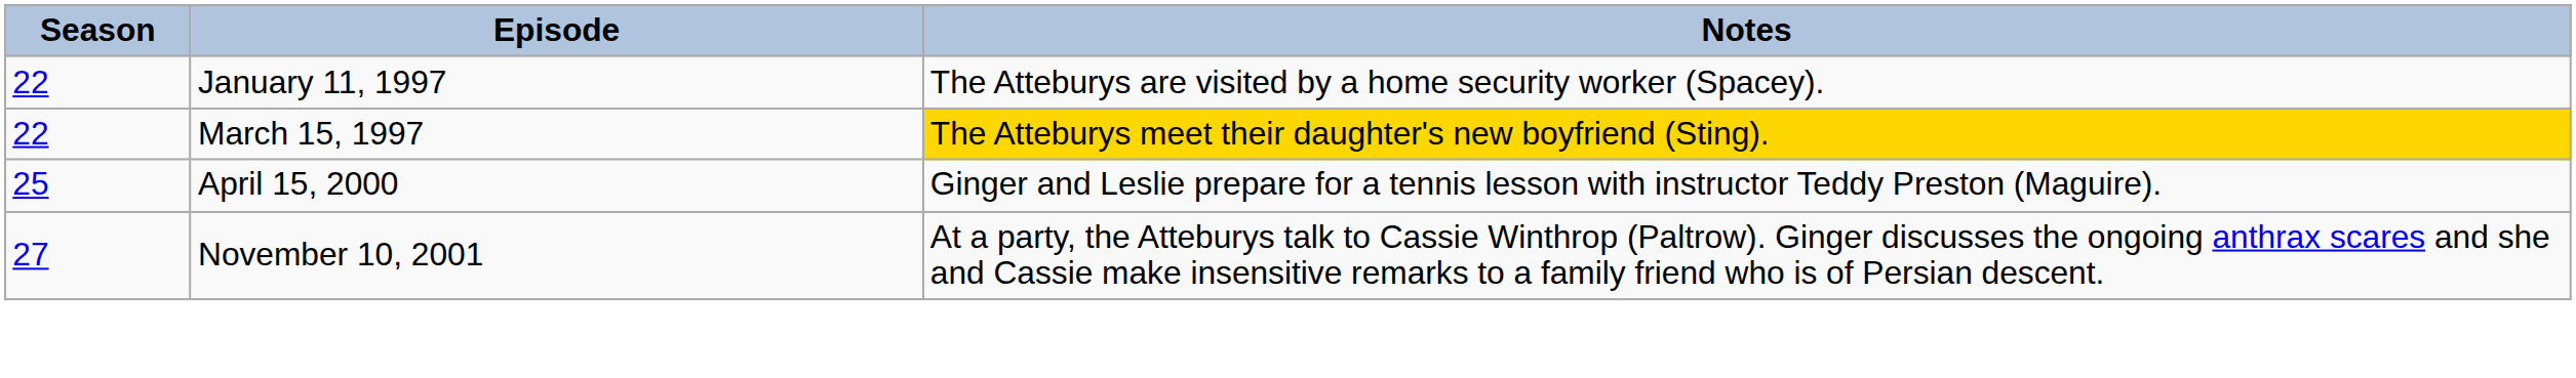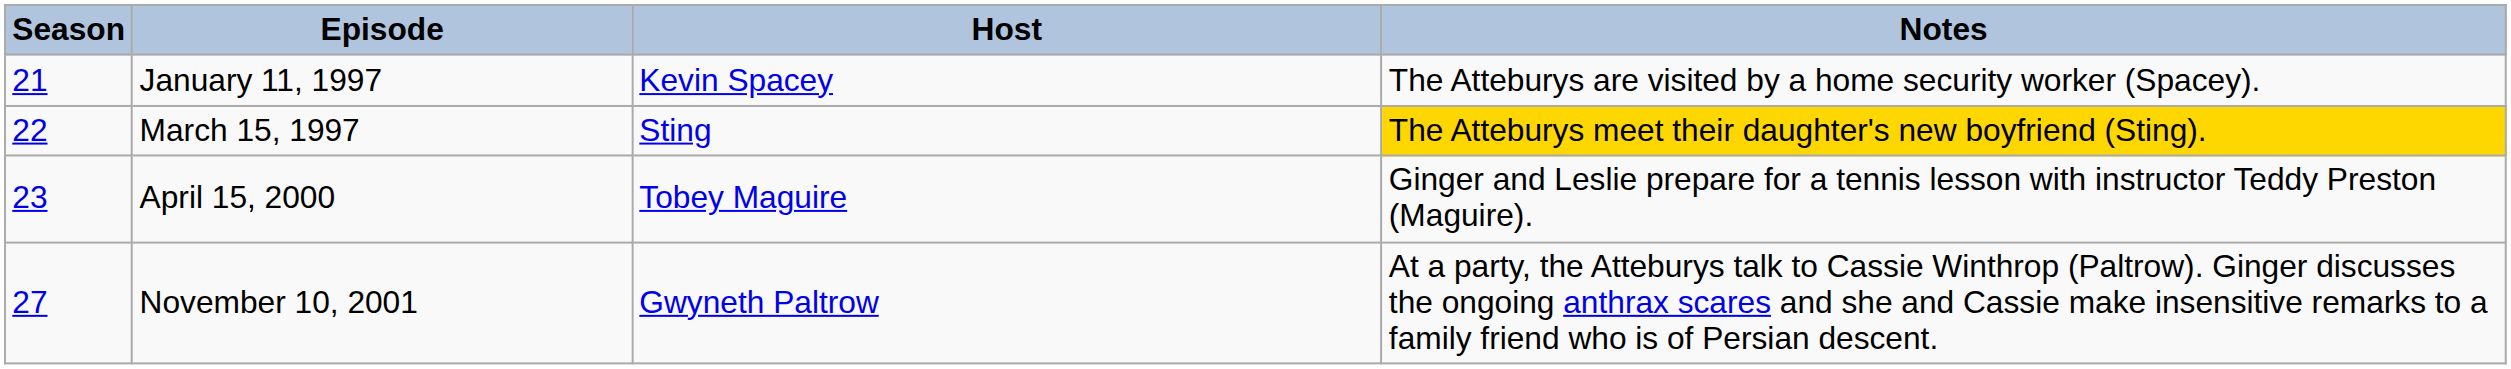 <table class="wikitable" style="width:100%;">
 <tr>
 <th style="background:#B0C4DE;" width="5%">Season</th>
 <th style="background:#B0C4DE;" width="20%">Episode</th>
+<th style="background:#B0C4DE;" width="30%">Host</th>
 <th style="background:#B0C4DE;" width="45%">Notes</th>
 </tr>
 <tr>
-<td><a href='#'>22</a></td>
+<td><a href='#'>21</a></td>
 <td>January 11, 1997</td>
+<td><a href='#'>Kevin Spacey</a></td>
 <td>The Atteburys are visited by a home security worker (Spacey).</td>
 </tr>
 <tr>
 <td><a href='#'>22</a></td>
 <td>March 15, 1997</td>
+<td><a href='#'>Sting</a></td>
 <td style="background: gold;">The Atteburys meet their daughter's new boyfriend (Sting).</td>
 </tr>
 <tr>
-<td><a href='#'>25</a></td>
+<td><a href='#'>23</a></td>
 <td>April 15, 2000</td>
+<td><a href='#'>Tobey Maguire</a></td>
 <td>Ginger and Leslie prepare for a tennis lesson with instructor Teddy Preston (Maguire).</td>
 </tr>
 <tr>
 <td><a href='#'>27</a></td>
 <td>November 10, 2001</td>
+<td><a href='#'>Gwyneth Paltrow</a></td>
 <td>At a party, the Atteburys talk to Cassie Winthrop (Paltrow). Ginger discusses the ongoing <a href='#'>anthrax scares</a> and she and Cassie make insensitive remarks to a family friend who is of Persian descent.</td>
 </tr>
 </table>
